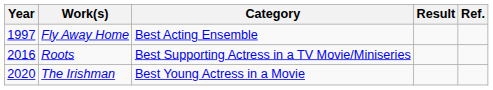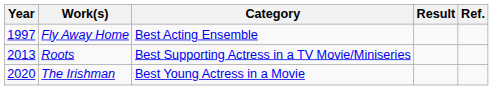 <table class=wikitable>
 <tr>
 <th scope="col">Year</th>
 <th scope="col">Work(s)</th>
 <th scope="col">Category</th>
 <th scope="col">Result</th>
 <th scope="col">Ref.</th>
 </tr>
 <tr>
 <td><a href='#'>1997</a></td>
 <td><em><a href='#'>Fly Away Home</a></em></td>
 <td><a href='#'>Best Acting Ensemble</a></td>
 <td></td>
 <td></td>
 </tr>
 <tr>
-<td><a href='#'>2016</a></td>
+<td><a href='#'>2013</a></td>
 <td><em><a href='#'>Roots</a></em></td>
 <td><a href='#'>Best Supporting Actress in a TV Movie/Miniseries</a></td>
 <td></td>
 <td></td>
 </tr>
 <tr>
 <td><a href='#'>2020</a></td>
 <td><em><a href='#'>The Irishman</a></em></td>
 <td><a href='#'>Best Young Actress in a Movie</a></td>
 <td></td>
 <td></td>
 </tr>
 </table>
